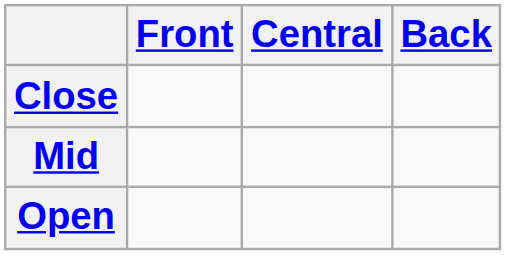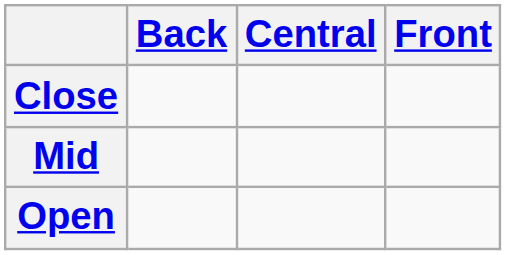 <table class="wikitable" style="text-align:center;">
 <tr>
 <th></th>
+<th><a href='#'>Back</a></th>
+<th><a href='#'>Central</a></th>
 <th><a href='#'>Front</a></th>
-<th><a href='#'>Central</a></th>
-<th><a href='#'>Back</a></th>
 </tr>
 <tr>
 <th><a href='#'>Close</a></th>
 <td></td>
 <td></td>
 <td></td>
 </tr>
 <tr>
 <th><a href='#'>Mid</a></th>
 <td></td>
 <td></td>
 <td></td>
 </tr>
 <tr>
 <th><a href='#'>Open</a></th>
 <td></td>
 <td></td>
 <td></td>
 </tr>
 </table>
